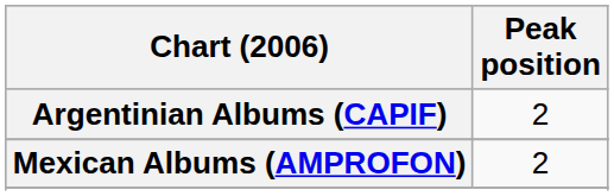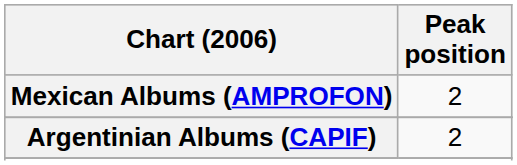 <table class="wikitable sortable plainrowheaders" style="text-align:center">
 <tr>
 <th scope="col">Chart (2006)</th>
 <th scope="col">Peak<br>position</th>
 </tr>
 <tr>
-<th scope="row">Argentinian Albums (<a href='#'>CAPIF</a>)</th>
+<th scope="row">Mexican Albums (<a href='#'>AMPROFON</a>)</th>
 <td>2</td>
 </tr>
 <tr>
 </tr>
 <tr>
-<th scope="row">Mexican Albums (<a href='#'>AMPROFON</a>)</th>
+<th scope="row">Argentinian Albums (<a href='#'>CAPIF</a>)</th>
 <td>2</td>
 </tr>
 <tr>
 </tr>
 <tr>
 </tr>
 <tr>
 </tr>
 <tr>
 </tr>
 <tr>
 </tr>
 <tr>
 </tr>
 </table>
